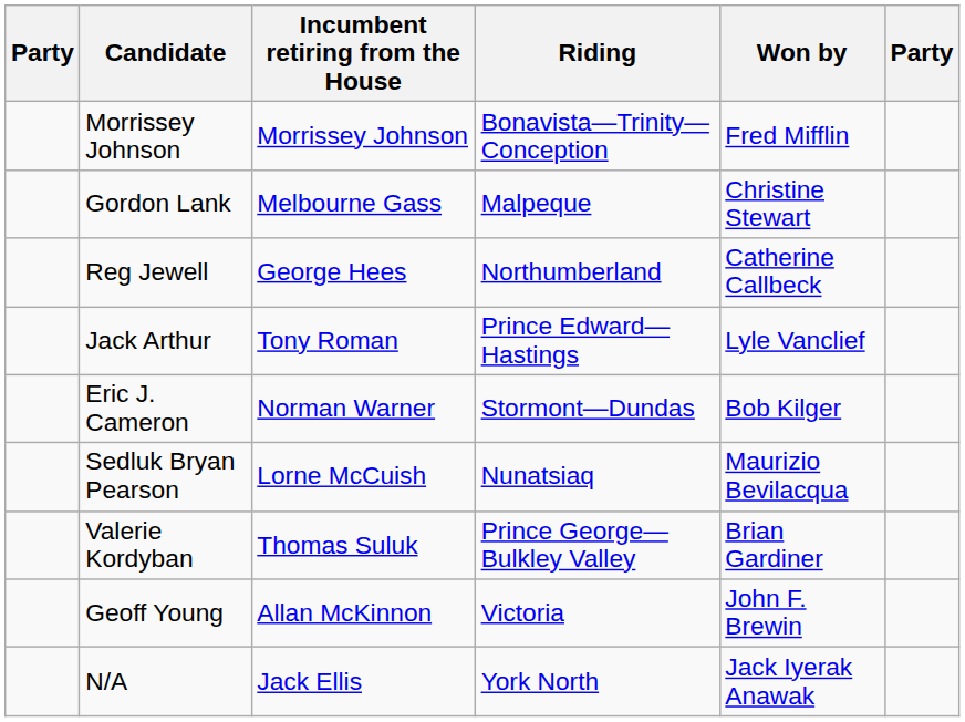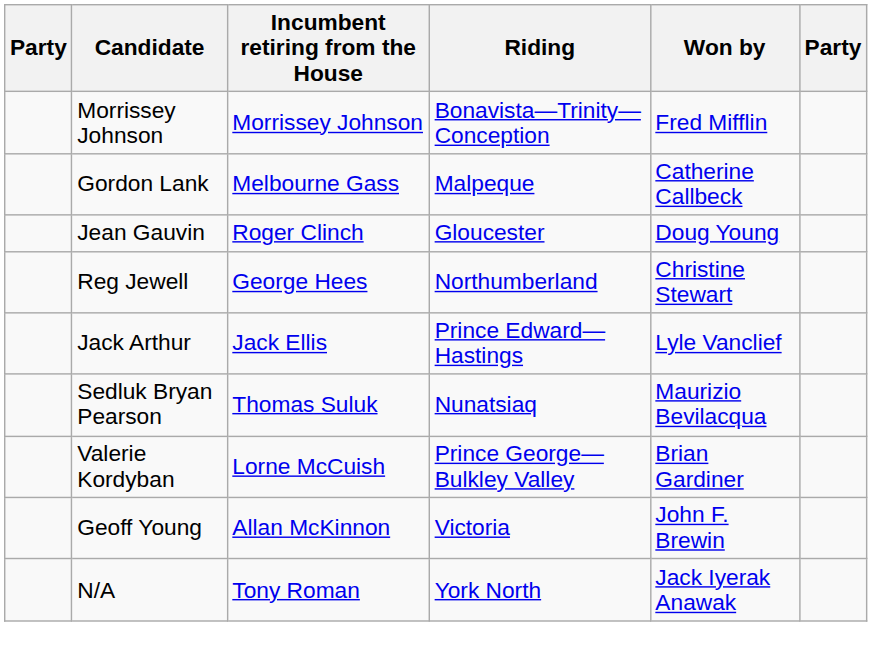 <table class="wikitable">
 <tr>
 <th>Party</th>
 <th>Candidate</th>
 <th>Incumbent retiring from the House</th>
 <th>Riding</th>
 <th>Won by</th>
 <th>Party</th>
 </tr>
 <tr>
 <td></td>
 <td>Morrissey Johnson</td>
 <td><a href='#'>Morrissey Johnson</a></td>
 <td><a href='#'>Bonavista—Trinity—Conception</a></td>
 <td><a href='#'>Fred Mifflin</a></td>
 <td></td>
 </tr>
 <tr>
 <td></td>
 <td>Gordon Lank</td>
 <td><a href='#'>Melbourne Gass</a></td>
 <td><a href='#'>Malpeque</a></td>
-<td><a href='#'>Christine Stewart</a></td>
+<td><a href='#'>Catherine Callbeck</a></td>
+<td></td>
+</tr>
+<tr>
+<td></td>
+<td>Jean Gauvin</td>
+<td><a href='#'>Roger Clinch</a></td>
+<td><a href='#'>Gloucester</a></td>
+<td><a href='#'>Doug Young</a></td>
 <td></td>
 </tr>
 <tr>
 <td></td>
 <td>Reg Jewell</td>
 <td><a href='#'>George Hees</a></td>
 <td><a href='#'>Northumberland</a></td>
-<td><a href='#'>Catherine Callbeck</a></td>
+<td><a href='#'>Christine Stewart</a></td>
 <td></td>
 </tr>
 <tr>
 <td></td>
 <td>Jack Arthur</td>
-<td><a href='#'>Tony Roman</a></td>
+<td><a href='#'>Jack Ellis</a></td>
 <td><a href='#'>Prince Edward—Hastings</a></td>
 <td><a href='#'>Lyle Vanclief</a></td>
 <td></td>
 </tr>
 <tr>
 <td></td>
-<td>Eric J. Cameron</td>
-<td><a href='#'>Norman Warner</a></td>
-<td><a href='#'>Stormont—Dundas</a></td>
-<td><a href='#'>Bob Kilger</a></td>
-<td></td>
-</tr>
-<tr>
-<td></td>
 <td>Sedluk Bryan Pearson</td>
-<td><a href='#'>Lorne McCuish</a></td>
+<td><a href='#'>Thomas Suluk</a></td>
 <td><a href='#'>Nunatsiaq</a></td>
 <td><a href='#'>Maurizio Bevilacqua</a></td>
 <td></td>
 </tr>
 <tr>
 <td></td>
 <td>Valerie Kordyban</td>
-<td><a href='#'>Thomas Suluk</a></td>
+<td><a href='#'>Lorne McCuish</a></td>
 <td><a href='#'>Prince George—Bulkley Valley</a></td>
 <td><a href='#'>Brian Gardiner</a></td>
 <td></td>
 </tr>
 <tr>
 <td></td>
 <td>Geoff Young</td>
 <td><a href='#'>Allan McKinnon</a></td>
 <td><a href='#'>Victoria</a></td>
 <td><a href='#'>John F. Brewin</a></td>
 <td></td>
 </tr>
 <tr>
 <td></td>
 <td>N/A</td>
-<td><a href='#'>Jack Ellis</a></td>
+<td><a href='#'>Tony Roman</a></td>
 <td><a href='#'>York North</a></td>
 <td><a href='#'>Jack Iyerak Anawak</a></td>
 <td></td>
 </tr>
 </table>
